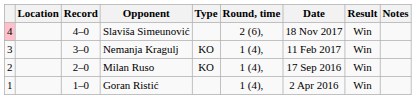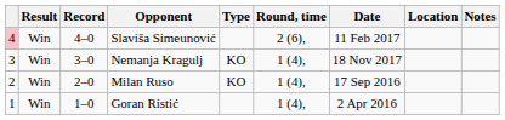 <table class="wikitable" style="text-align:center; font-size:95%">
 <tr>
 <th></th>
-<th>Location</th>
+<th>Result</th>
 <th>Record</th>
 <th>Opponent</th>
 <th>Type</th>
 <th>Round, time</th>
 <th>Date</th>
-<th>Result</th>
+<th>Location</th>
 <th>Notes</th>
 </tr>
 <tr>
 <td style="background: pink;">4</td>
-<td style="text-align:left;"> </td>
+<td>Win</td>
 <td>4–0</td>
 <td style="text-align:left;"> Slaviša Simeunović</td>
 <td></td>
 <td>2 (6), </td>
-<td>18 Nov 2017</td>
-<td>Win</td>
+<td>11 Feb 2017</td>
+<td style="text-align:left;"> </td>
 <td></td>
 </tr>
 <tr>
 <td>3</td>
-<td style="text-align:left;"> </td>
+<td>Win</td>
 <td>3–0</td>
 <td style="text-align:left;"> Nemanja Kragulj</td>
 <td>KO</td>
 <td>1 (4), </td>
-<td>11 Feb 2017</td>
-<td>Win</td>
+<td>18 Nov 2017</td>
+<td style="text-align:left;"> </td>
 <td></td>
 </tr>
 <tr>
 <td>2</td>
-<td style="text-align:left;"> </td>
+<td>Win</td>
 <td>2–0</td>
 <td style="text-align:left;"> Milan Ruso</td>
 <td>KO</td>
 <td>1 (4), </td>
 <td>17 Sep 2016</td>
-<td>Win</td>
+<td style="text-align:left;"> </td>
 <td></td>
 </tr>
 <tr>
 <td>1</td>
-<td style="text-align:left;"> </td>
+<td>Win</td>
 <td>1–0</td>
 <td style="text-align:left;"> Goran Ristić</td>
 <td></td>
 <td>1 (4), </td>
 <td>2 Apr 2016</td>
-<td>Win</td>
+<td style="text-align:left;"> </td>
 <td></td>
 </tr>
 </table>
